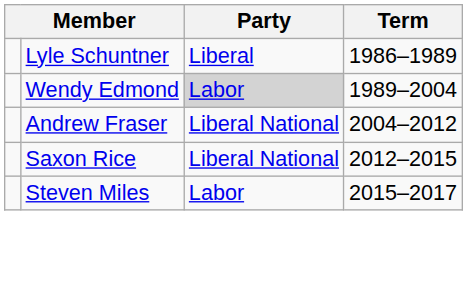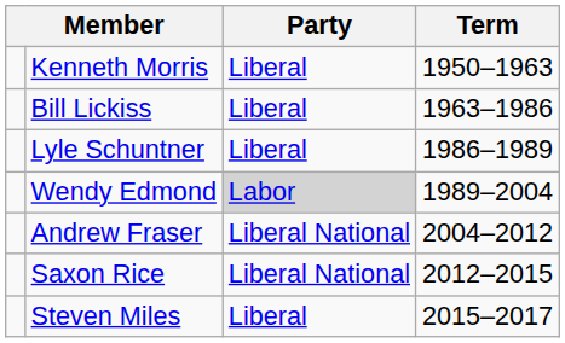 <table class="wikitable">
 <tr>
 <th colspan="2">Member</th>
 <th>Party</th>
 <th>Term</th>
+</tr>
+<tr>
+<td> </td>
+<td><a href='#'>Kenneth Morris</a></td>
+<td><a href='#'>Liberal</a></td>
+<td>1950–1963</td>
+</tr>
+<tr>
+<td> </td>
+<td><a href='#'>Bill Lickiss</a></td>
+<td><a href='#'>Liberal</a></td>
+<td>1963–1986</td>
 </tr>
 <tr>
 <td> </td>
 <td><a href='#'>Lyle Schuntner</a></td>
 <td><a href='#'>Liberal</a></td>
 <td>1986–1989</td>
 </tr>
 <tr>
 <td> </td>
 <td><a href='#'>Wendy Edmond</a></td>
 <td style="background: lightgrey;"><a href='#'>Labor</a></td>
 <td>1989–2004</td>
 </tr>
 <tr>
 <td> </td>
 <td><a href='#'>Andrew Fraser</a></td>
 <td><a href='#'>Liberal National</a></td>
 <td>2004–2012</td>
 </tr>
 <tr>
 <td> </td>
 <td><a href='#'>Saxon Rice</a></td>
 <td><a href='#'>Liberal National</a></td>
 <td>2012–2015</td>
 </tr>
 <tr>
 <td> </td>
 <td><a href='#'>Steven Miles</a></td>
-<td><a href='#'>Labor</a></td>
+<td><a href='#'>Liberal</a></td>
 <td>2015–2017</td>
 </tr>
 </table>
